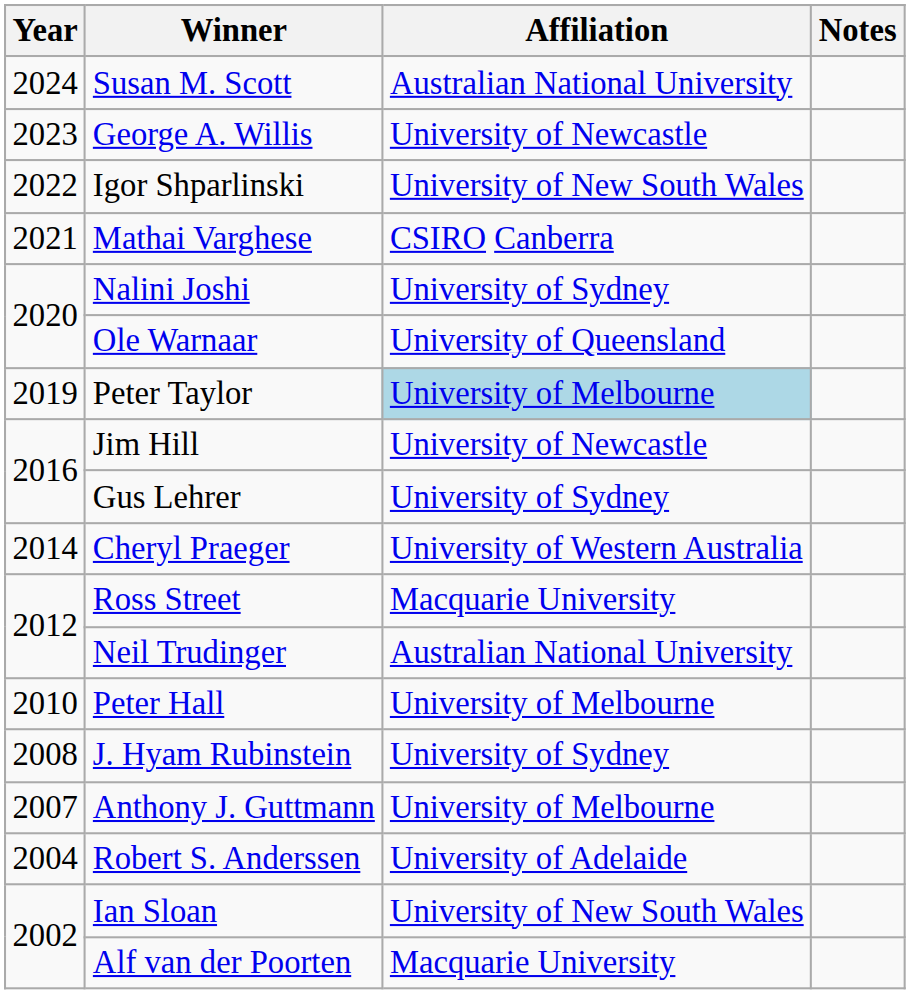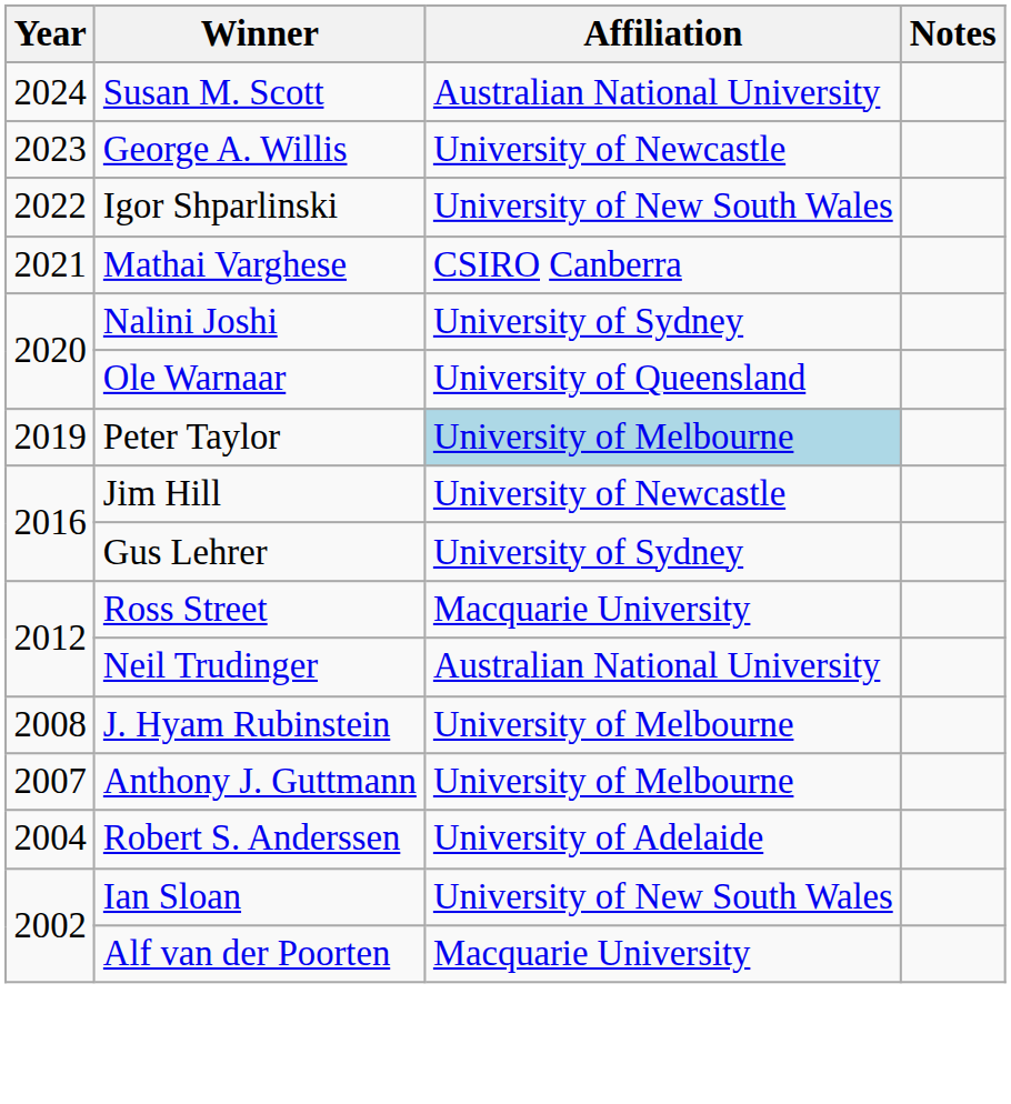 <table class="wikitable">
 <tr>
 <th>Year</th>
 <th>Winner</th>
 <th>Affiliation</th>
 <th>Notes</th>
 </tr>
 <tr>
 <td>2024</td>
 <td><a href='#'>Susan M. Scott</a></td>
 <td><a href='#'>Australian National University</a></td>
 <td></td>
 </tr>
 <tr>
 <td>2023</td>
 <td><a href='#'>George A. Willis</a></td>
 <td><a href='#'>University of Newcastle</a></td>
 <td></td>
 </tr>
 <tr>
 <td>2022</td>
 <td>Igor Shparlinski</td>
 <td><a href='#'>University of New South Wales</a></td>
 <td></td>
 </tr>
 <tr>
 <td>2021</td>
 <td><a href='#'>Mathai Varghese</a></td>
 <td><a href='#'>CSIRO</a> <a href='#'>Canberra</a></td>
 <td></td>
 </tr>
 <tr>
 <td rowspan="2">2020</td>
 <td><a href='#'>Nalini Joshi</a></td>
 <td><a href='#'>University of Sydney</a></td>
 <td></td>
 </tr>
 <tr>
 <td><a href='#'>Ole Warnaar</a></td>
 <td><a href='#'>University of Queensland</a></td>
 <td></td>
 </tr>
 <tr>
 <td>2019</td>
 <td>Peter Taylor</td>
 <td style="background: lightblue;"><a href='#'>University of Melbourne</a></td>
 <td></td>
 </tr>
 <tr>
 <td rowspan=2>2016</td>
 <td>Jim Hill</td>
 <td><a href='#'>University of Newcastle</a></td>
 <td></td>
 </tr>
 <tr>
 <td>Gus Lehrer</td>
 <td><a href='#'>University of Sydney</a></td>
 <td></td>
 </tr>
 <tr>
-<td>2014</td>
-<td><a href='#'>Cheryl Praeger</a></td>
-<td><a href='#'>University of Western Australia</a></td>
-<td></td>
-</tr>
-<tr>
 <td rowspan=2>2012</td>
 <td><a href='#'>Ross Street</a></td>
 <td><a href='#'>Macquarie University</a></td>
 <td></td>
 </tr>
 <tr>
 <td><a href='#'>Neil Trudinger</a></td>
 <td><a href='#'>Australian National University</a></td>
 <td></td>
 </tr>
 <tr>
-<td>2010</td>
-<td><a href='#'>Peter Hall</a></td>
-<td><a href='#'>University of Melbourne</a></td>
-<td></td>
-</tr>
-<tr>
 <td>2008</td>
 <td><a href='#'>J. Hyam Rubinstein</a></td>
-<td><a href='#'>University of Sydney</a></td>
+<td><a href='#'>University of Melbourne</a></td>
 <td></td>
 </tr>
 <tr>
 <td>2007</td>
 <td><a href='#'>Anthony J. Guttmann</a></td>
 <td><a href='#'>University of Melbourne</a></td>
 <td></td>
 </tr>
 <tr>
 <td>2004</td>
 <td><a href='#'>Robert S. Anderssen</a></td>
 <td><a href='#'>University of Adelaide</a></td>
 <td></td>
 </tr>
 <tr>
 <td rowspan=2>2002</td>
 <td><a href='#'>Ian Sloan</a></td>
 <td><a href='#'>University of New South Wales</a></td>
 <td></td>
 </tr>
 <tr>
 <td><a href='#'>Alf van der Poorten</a></td>
 <td><a href='#'>Macquarie University</a></td>
 <td></td>
 </tr>
 </table>
